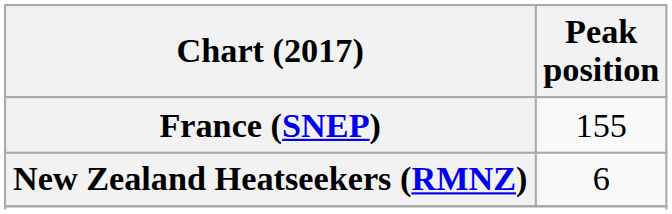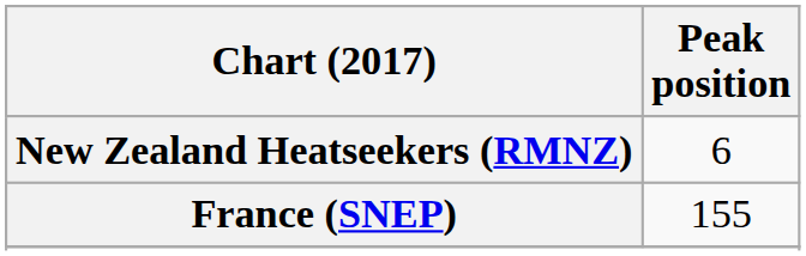 <table class="wikitable sortable plainrowheaders" style="text-align:center">
 <tr>
 <th scope="col">Chart (2017)</th>
 <th scope="col">Peak<br>position</th>
 </tr>
 <tr>
+<th scope="row">New Zealand Heatseekers (<a href='#'>RMNZ</a>)</th>
+<td>6</td>
+</tr>
+<tr>
 <th scope="row">France (<a href='#'>SNEP</a>)</th>
 <td>155</td>
-</tr>
-<tr>
-<th scope="row">New Zealand Heatseekers (<a href='#'>RMNZ</a>)</th>
-<td>6</td>
 </tr>
 <tr>
 </tr>
 <tr>
 </tr>
 <tr>
 </tr>
 <tr>
 </tr>
 </table>
